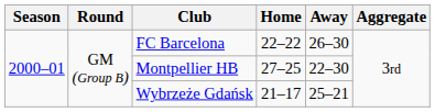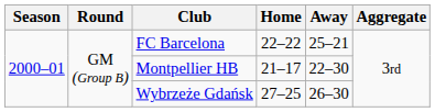 <table class="wikitable" style="text-align: left;">
 <tr>
 <th>Season</th>
 <th>Round</th>
 <th>Club</th>
 <th>Home</th>
 <th>Away</th>
 <th>Aggregate</th>
 </tr>
 <tr>
 <td rowspan=3><a href='#'>2000–01</a></td>
 <td align=center rowspan=3>GM<br><em>(<small>Group B</small>)</em></td>
 <td> <a href='#'>FC Barcelona</a></td>
 <td align=center>22–22</td>
-<td align=center>26–30</td>
+<td align=center>25–21</td>
 <td align=center rowspan=3>3<small>rd</small></td>
 </tr>
 <tr>
 <td> <a href='#'>Montpellier HB</a></td>
-<td align=center>27–25</td>
+<td align=center>21–17</td>
 <td align=center>22–30</td>
 </tr>
 <tr>
 <td> <a href='#'>Wybrzeże Gdańsk</a></td>
-<td align=center>21–17</td>
-<td align=center>25–21</td>
+<td align=center>27–25</td>
+<td align=center>26–30</td>
 </tr>
 </table>
